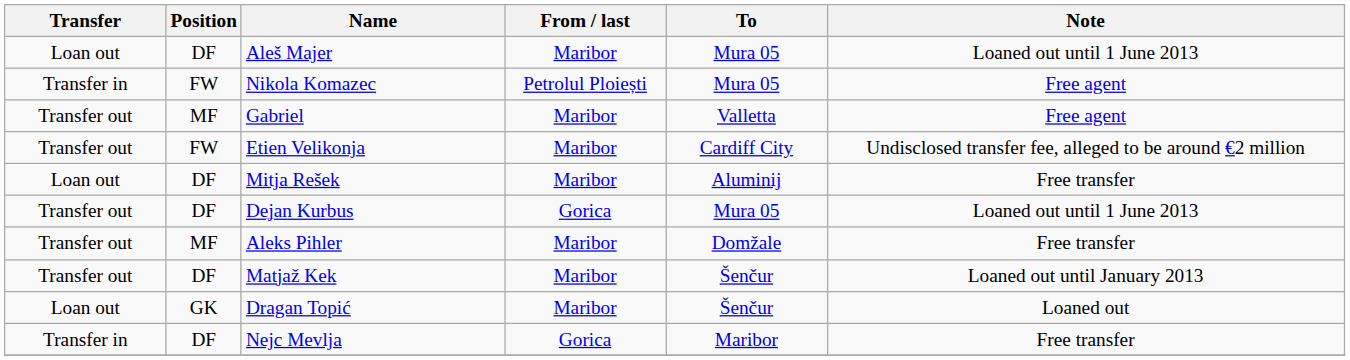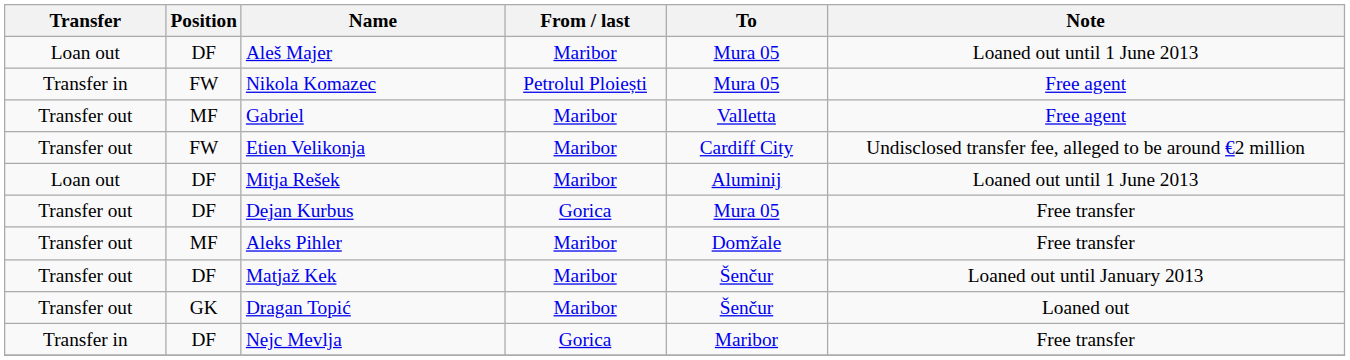 <table class="wikitable" style="font-size:95%; text-align: center;">
 <tr>
 <th style="width:120px;">Transfer</th>
 <th style="width:30px;">Position</th>
 <th style="width:200px;">Name</th>
 <th style="width:120px;">From / last</th>
 <th style="width:120px;">To</th>
 <th style="width:400px;">Note</th>
 </tr>
 <tr>
 <td>Loan out</td>
 <td>DF</td>
 <td align=left> <a href='#'>Aleš Majer</a></td>
 <td><a href='#'>Maribor</a></td>
 <td><a href='#'>Mura 05</a></td>
 <td>Loaned out until 1 June 2013</td>
 </tr>
 <tr>
 <td>Transfer in</td>
 <td>FW</td>
 <td align=left> <a href='#'>Nikola Komazec</a></td>
 <td><a href='#'>Petrolul Ploiești</a></td>
 <td><a href='#'>Mura 05</a></td>
 <td><a href='#'>Free agent</a></td>
 </tr>
 <tr>
 <td>Transfer out</td>
 <td>MF</td>
 <td align=left> <a href='#'>Gabriel</a></td>
 <td><a href='#'>Maribor</a></td>
 <td><a href='#'>Valletta</a></td>
 <td><a href='#'>Free agent</a></td>
 </tr>
 <tr>
 <td>Transfer out</td>
 <td>FW</td>
 <td align=left> <a href='#'>Etien Velikonja</a></td>
 <td><a href='#'>Maribor</a></td>
 <td><a href='#'>Cardiff City</a></td>
 <td>Undisclosed transfer fee, alleged to be around <a href='#'>€</a>2 million</td>
 </tr>
 <tr>
 <td>Loan out</td>
 <td>DF</td>
 <td align=left> <a href='#'>Mitja Rešek</a></td>
 <td><a href='#'>Maribor</a></td>
 <td><a href='#'>Aluminij</a></td>
-<td>Free transfer</td>
+<td>Loaned out until 1 June 2013</td>
 </tr>
 <tr>
 <td>Transfer out</td>
 <td>DF</td>
 <td align=left> <a href='#'>Dejan Kurbus</a></td>
 <td><a href='#'>Gorica</a></td>
 <td><a href='#'>Mura 05</a></td>
-<td>Loaned out until 1 June 2013</td>
+<td>Free transfer</td>
 </tr>
 <tr>
 <td>Transfer out</td>
 <td>MF</td>
 <td align=left> <a href='#'>Aleks Pihler</a></td>
 <td><a href='#'>Maribor</a></td>
 <td><a href='#'>Domžale</a></td>
 <td>Free transfer</td>
 </tr>
 <tr>
 <td>Transfer out</td>
 <td>DF</td>
 <td align=left> <a href='#'>Matjaž Kek</a></td>
 <td><a href='#'>Maribor</a></td>
 <td><a href='#'>Šenčur</a></td>
 <td>Loaned out until January 2013</td>
 </tr>
 <tr>
-<td>Loan out</td>
+<td>Transfer out</td>
 <td>GK</td>
 <td align=left> <a href='#'>Dragan Topić</a></td>
 <td><a href='#'>Maribor</a></td>
 <td><a href='#'>Šenčur</a></td>
 <td>Loaned out</td>
 </tr>
 <tr>
 <td>Transfer in</td>
 <td>DF</td>
 <td align=left> <a href='#'>Nejc Mevlja</a></td>
 <td><a href='#'>Gorica</a></td>
 <td><a href='#'>Maribor</a></td>
 <td>Free transfer</td>
 </tr>
 <tr>
 </tr>
 </table>
